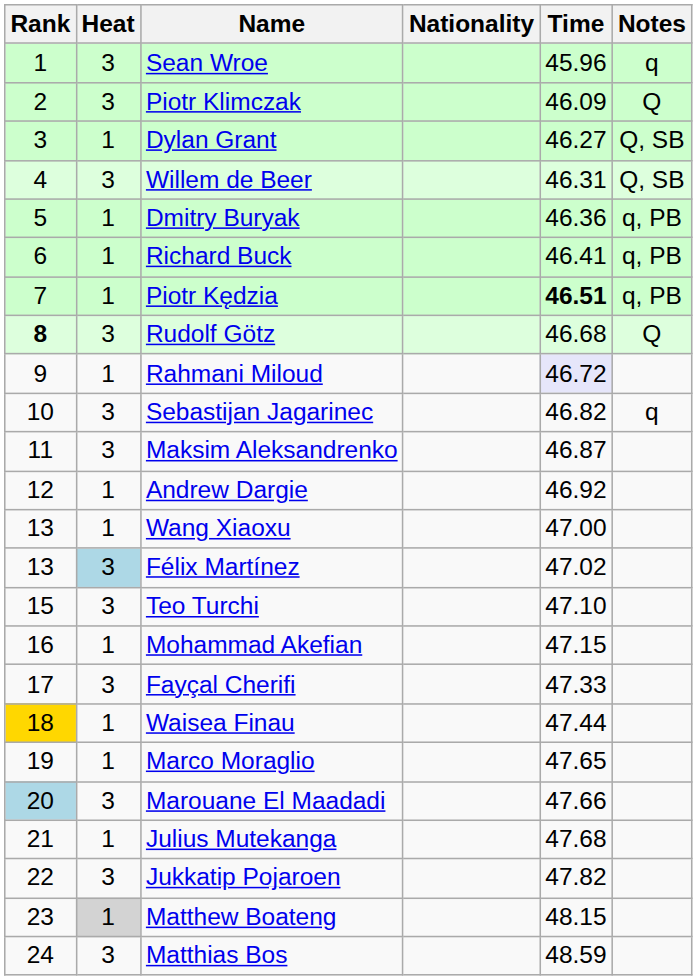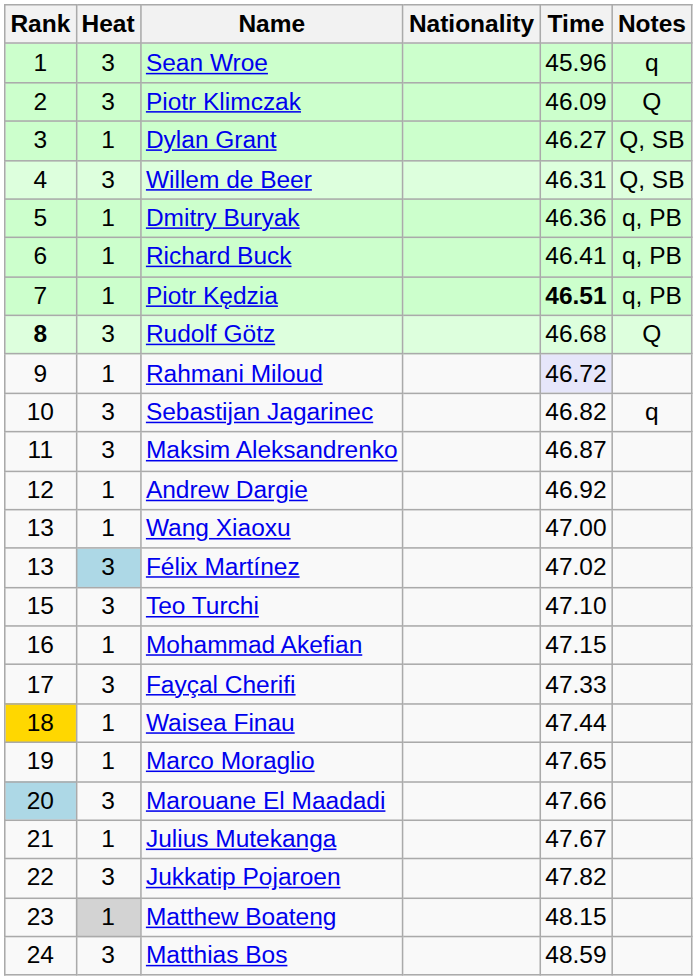 <table class="wikitable sortable" style="text-align:center">
 <tr>
 <th>Rank</th>
 <th>Heat</th>
 <th>Name</th>
 <th>Nationality</th>
 <th>Time</th>
 <th>Notes</th>
 </tr>
 <tr bgcolor=ccffcc>
 <td>1</td>
 <td>3</td>
 <td align=left><a href='#'>Sean Wroe</a></td>
 <td align=left></td>
 <td>45.96</td>
 <td>q</td>
 </tr>
 <tr bgcolor=ccffcc>
 <td>2</td>
 <td>3</td>
 <td align=left><a href='#'>Piotr Klimczak</a></td>
 <td align=left></td>
 <td>46.09</td>
 <td>Q</td>
 </tr>
 <tr bgcolor=ccffcc>
 <td>3</td>
 <td>1</td>
 <td align=left><a href='#'>Dylan Grant</a></td>
 <td align=left></td>
 <td>46.27</td>
 <td>Q, SB</td>
 </tr>
 <tr bgcolor=ddffdd>
 <td>4</td>
 <td>3</td>
 <td align=left><a href='#'>Willem de Beer</a></td>
 <td align=left></td>
 <td>46.31</td>
 <td>Q, SB</td>
 </tr>
 <tr bgcolor=ccffcc>
 <td>5</td>
 <td>1</td>
 <td align=left><a href='#'>Dmitry Buryak</a></td>
 <td align=left></td>
 <td>46.36</td>
 <td>q, PB</td>
 </tr>
 <tr bgcolor=ccffcc>
 <td>6</td>
 <td>1</td>
 <td align=left><a href='#'>Richard Buck</a></td>
 <td align=left></td>
 <td>46.41</td>
 <td>q, PB</td>
 </tr>
 <tr bgcolor=ccffcc>
 <td>7</td>
 <td>1</td>
 <td align=left><a href='#'>Piotr Kędzia</a></td>
 <td align=left></td>
 <td><strong>46.51</strong></td>
 <td>q, PB</td>
 </tr>
 <tr bgcolor=ddffdd>
 <td><strong>8</strong></td>
 <td>3</td>
 <td align=left><a href='#'>Rudolf Götz</a></td>
 <td align=left></td>
 <td>46.68</td>
 <td>Q</td>
 </tr>
 <tr>
 <td>9</td>
 <td>1</td>
 <td align=left><a href='#'>Rahmani Miloud</a></td>
 <td align=left></td>
 <td style="background: lavender;">46.72</td>
 <td></td>
 </tr>
 <tr>
 <td>10</td>
 <td>3</td>
 <td align=left><a href='#'>Sebastijan Jagarinec</a></td>
 <td align=left></td>
 <td>46.82</td>
 <td>q</td>
 </tr>
 <tr>
 <td>11</td>
 <td>3</td>
 <td align=left><a href='#'>Maksim Aleksandrenko</a></td>
 <td align=left></td>
 <td>46.87</td>
 <td></td>
 </tr>
 <tr>
 <td>12</td>
 <td>1</td>
 <td align=left><a href='#'>Andrew Dargie</a></td>
 <td align=left></td>
 <td>46.92</td>
 <td></td>
 </tr>
 <tr>
 <td>13</td>
 <td>1</td>
 <td align=left><a href='#'>Wang Xiaoxu</a></td>
 <td align=left></td>
 <td>47.00</td>
 <td></td>
 </tr>
 <tr>
 <td>13</td>
 <td style="background: lightblue;">3</td>
 <td align=left><a href='#'>Félix Martínez</a></td>
 <td align=left></td>
 <td>47.02</td>
 <td></td>
 </tr>
 <tr>
 <td>15</td>
 <td>3</td>
 <td align=left><a href='#'>Teo Turchi</a></td>
 <td align=left></td>
 <td>47.10</td>
 <td></td>
 </tr>
 <tr>
 <td>16</td>
 <td>1</td>
 <td align=left><a href='#'>Mohammad Akefian</a></td>
 <td align=left></td>
 <td>47.15</td>
 <td></td>
 </tr>
 <tr>
 <td>17</td>
 <td>3</td>
 <td align=left><a href='#'>Fayçal Cherifi</a></td>
 <td align=left></td>
 <td>47.33</td>
 <td></td>
 </tr>
 <tr>
 <td style="background: gold;">18</td>
 <td>1</td>
 <td align=left><a href='#'>Waisea Finau</a></td>
 <td align=left></td>
 <td>47.44</td>
 <td></td>
 </tr>
 <tr>
 <td>19</td>
 <td>1</td>
 <td align=left><a href='#'>Marco Moraglio</a></td>
 <td align=left></td>
 <td>47.65</td>
 <td></td>
 </tr>
 <tr>
 <td style="background: lightblue;">20</td>
 <td>3</td>
 <td align=left><a href='#'>Marouane El Maadadi</a></td>
 <td align=left></td>
 <td>47.66</td>
 <td></td>
 </tr>
 <tr>
 <td>21</td>
 <td>1</td>
 <td align=left><a href='#'>Julius Mutekanga</a></td>
 <td align=left></td>
-<td>47.68</td>
+<td>47.67</td>
 <td></td>
 </tr>
 <tr>
 <td>22</td>
 <td>3</td>
 <td align=left><a href='#'>Jukkatip Pojaroen</a></td>
 <td align=left></td>
 <td>47.82</td>
 <td></td>
 </tr>
 <tr>
 <td>23</td>
 <td style="background: lightgrey;">1</td>
 <td align=left><a href='#'>Matthew Boateng</a></td>
 <td align=left></td>
 <td>48.15</td>
 <td></td>
 </tr>
 <tr>
 <td>24</td>
 <td>3</td>
 <td align=left><a href='#'>Matthias Bos</a></td>
 <td align=left></td>
 <td>48.59</td>
 <td></td>
 </tr>
 </table>
